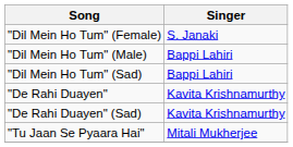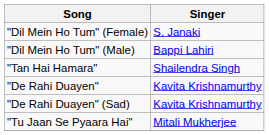 <table class="wikitable" style="font-size:95%;">
 <tr>
 <th>Song</th>
 <th>Singer</th>
 </tr>
 <tr>
 <td>"Dil Mein Ho Tum" (Female)</td>
 <td><a href='#'>S. Janaki</a></td>
 </tr>
 <tr>
 <td>"Dil Mein Ho Tum" (Male)</td>
 <td><a href='#'>Bappi Lahiri</a></td>
 </tr>
 <tr>
-<td>"Dil Mein Ho Tum" (Sad)</td>
-<td><a href='#'>Bappi Lahiri</a></td>
+<td>"Tan Hai Hamara"</td>
+<td><a href='#'>Shailendra Singh</a></td>
 </tr>
 <tr>
 <td>"De Rahi Duayen"</td>
 <td><a href='#'>Kavita Krishnamurthy</a></td>
 </tr>
 <tr>
 <td>"De Rahi Duayen" (Sad)</td>
 <td><a href='#'>Kavita Krishnamurthy</a></td>
 </tr>
 <tr>
 <td>"Tu Jaan Se Pyaara Hai"</td>
 <td><a href='#'>Mitali Mukherjee</a></td>
 </tr>
 <tr>
 </tr>
 </table>
